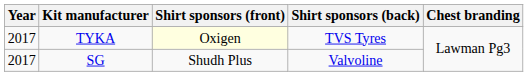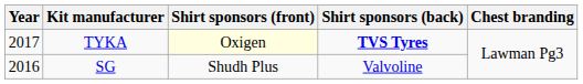 <table class="wikitable" style="text-align: center;">
 <tr>
 <th>Year</th>
 <th>Kit manufacturer</th>
 <th>Shirt sponsors (front)</th>
 <th>Shirt sponsors (back)</th>
 <th>Chest branding</th>
 </tr>
 <tr>
 <td>2017</td>
 <td><a href='#'>TYKA</a></td>
 <td style="background: lightyellow;">Oxigen</td>
-<td><a href='#'>TVS Tyres</a></td>
+<td><strong><a href='#'>TVS Tyres</a></strong></td>
 <td rowspan="2">Lawman Pg3</td>
 </tr>
 <tr>
-<td>2017</td>
+<td>2016</td>
 <td><a href='#'>SG</a></td>
 <td>Shudh Plus</td>
 <td><a href='#'>Valvoline</a></td>
 </tr>
 </table>
